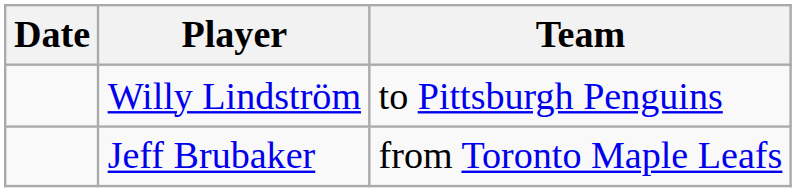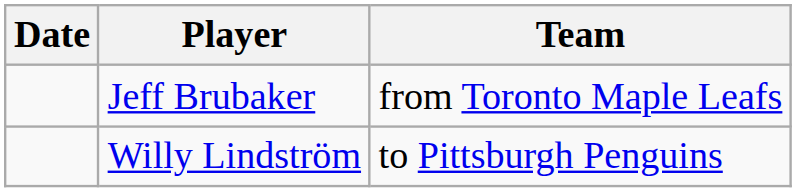 <table class="wikitable">
 <tr>
 <th>Date</th>
 <th>Player</th>
 <th>Team</th>
 </tr>
 <tr>
 <td></td>
+<td><a href='#'>Jeff Brubaker</a></td>
+<td>from <a href='#'>Toronto Maple Leafs</a></td>
+</tr>
+<tr>
+<td></td>
 <td><a href='#'>Willy Lindström</a></td>
 <td>to <a href='#'>Pittsburgh Penguins</a></td>
 </tr>
-<tr>
-<td></td>
-<td><a href='#'>Jeff Brubaker</a></td>
-<td>from <a href='#'>Toronto Maple Leafs</a></td>
-</tr>
 </table>
